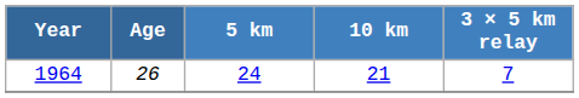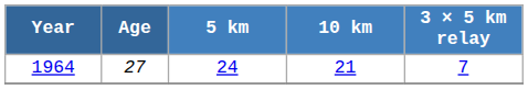 <table class="wikitable" style="font-size:95%; text-align:center; border:grey solid 1px; border-collapse:collapse; background:#ffffff;">
 <tr>
 <th style="background-color:#369; color:white; width:60px;"> Year </th>
 <th style="background-color:#369; color:white; width:40px;"> Age </th>
 <th style="background-color:#4180be; color:white; width:75px;"> 5 km </th>
 <th style="background-color:#4180be; color:white; width:75px;"> 10 km </th>
 <th style="background-color:#4180be; color:white; width:75px;"> 3 × 5 km <br> relay </th>
 </tr>
 <tr>
 <td><a href='#'>1964</a></td>
-<td><em>26</em></td>
+<td><em>27</em></td>
 <td><a href='#'>24</a></td>
 <td><a href='#'>21</a></td>
 <td><a href='#'>7</a></td>
 </tr>
 <tr>
 </tr>
 </table>
